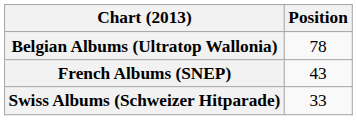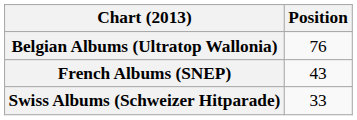 <table class="wikitable sortable plainrowheaders" style="text-align:center">
 <tr>
 <th scope="col">Chart (2013)</th>
 <th scope="col">Position</th>
 </tr>
 <tr>
 <th scope="row">Belgian Albums (Ultratop Wallonia)</th>
-<td>78</td>
+<td>76</td>
 </tr>
 <tr>
 <th scope="row">French Albums (SNEP)</th>
 <td>43</td>
 </tr>
 <tr>
 <th scope="row">Swiss Albums (Schweizer Hitparade)</th>
 <td>33</td>
 </tr>
 </table>
